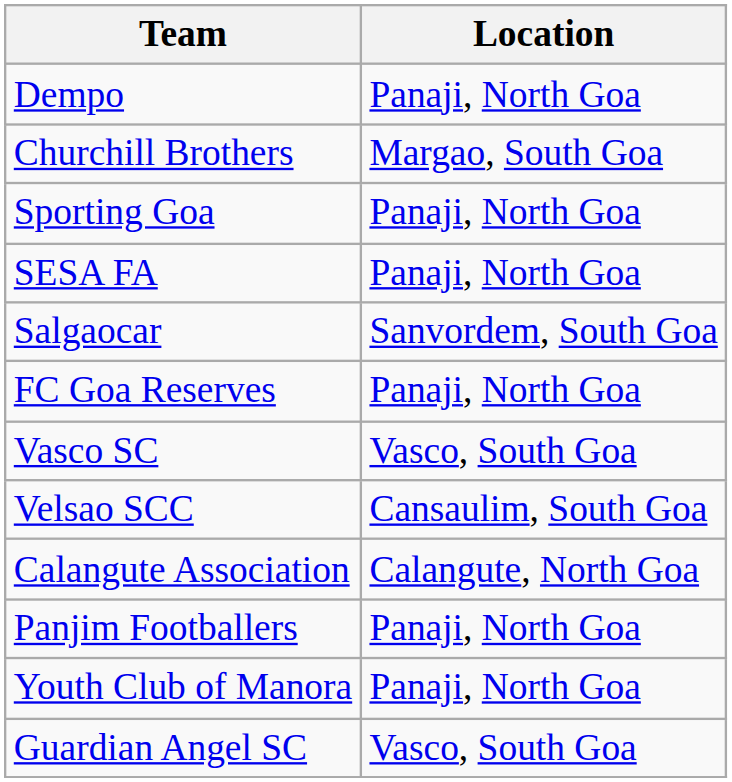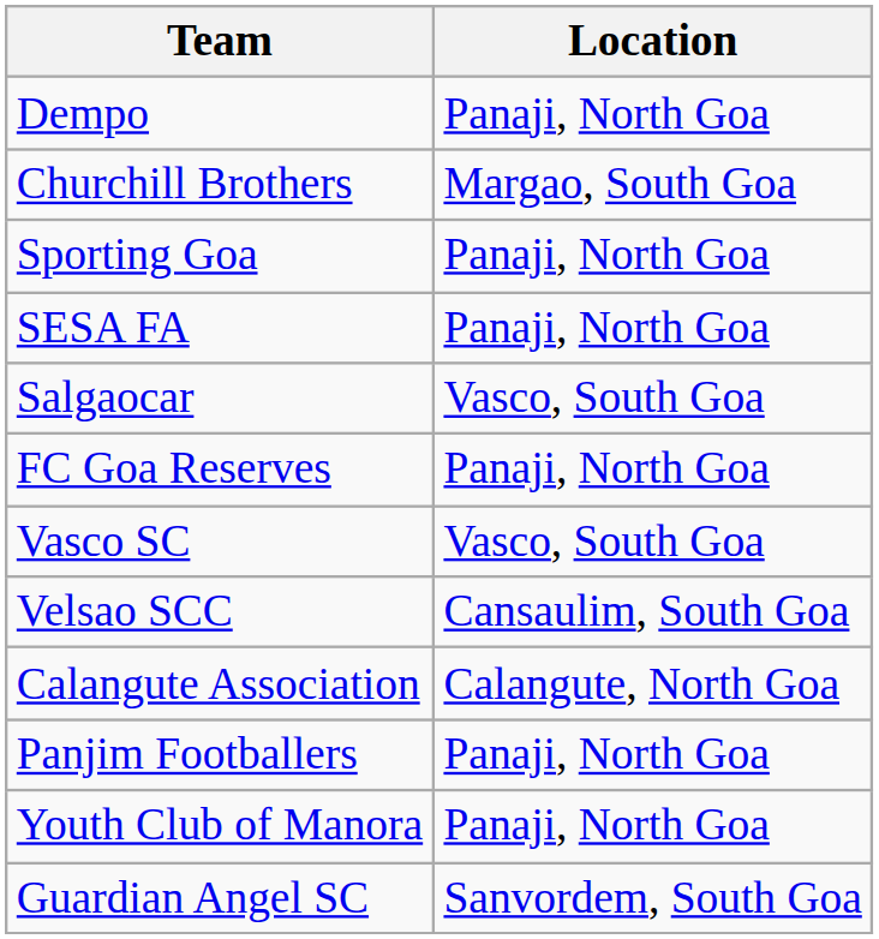 <table class="wikitable sortable">
 <tr>
 <th>Team</th>
 <th>Location</th>
 </tr>
 <tr>
 <td><a href='#'>Dempo</a></td>
 <td><a href='#'>Panaji</a>, <a href='#'>North Goa</a></td>
 </tr>
 <tr>
 <td><a href='#'>Churchill Brothers</a></td>
 <td><a href='#'>Margao</a>, <a href='#'>South Goa</a></td>
 </tr>
 <tr>
 <td><a href='#'>Sporting Goa</a></td>
 <td><a href='#'>Panaji</a>, <a href='#'>North Goa</a></td>
 </tr>
 <tr>
 <td><a href='#'>SESA FA</a></td>
 <td><a href='#'>Panaji</a>, <a href='#'>North Goa</a></td>
 </tr>
 <tr>
 <td><a href='#'>Salgaocar</a></td>
-<td><a href='#'>Sanvordem</a>, <a href='#'>South Goa</a></td>
+<td><a href='#'>Vasco</a>, <a href='#'>South Goa</a></td>
 </tr>
 <tr>
 <td><a href='#'>FC Goa Reserves</a></td>
 <td><a href='#'>Panaji</a>, <a href='#'>North Goa</a></td>
 </tr>
 <tr>
 <td><a href='#'>Vasco SC</a></td>
 <td><a href='#'>Vasco</a>, <a href='#'>South Goa</a></td>
 </tr>
 <tr>
 <td><a href='#'>Velsao SCC</a></td>
 <td><a href='#'>Cansaulim</a>, <a href='#'>South Goa</a></td>
 </tr>
 <tr>
 <td><a href='#'>Calangute Association</a></td>
 <td><a href='#'>Calangute</a>, <a href='#'>North Goa</a></td>
 </tr>
 <tr>
 <td><a href='#'>Panjim Footballers</a></td>
 <td><a href='#'>Panaji</a>, <a href='#'>North Goa</a></td>
 </tr>
 <tr>
 <td><a href='#'>Youth Club of Manora</a></td>
 <td><a href='#'>Panaji</a>, <a href='#'>North Goa</a></td>
 </tr>
 <tr>
 <td><a href='#'>Guardian Angel SC</a></td>
-<td><a href='#'>Vasco</a>, <a href='#'>South Goa</a></td>
+<td><a href='#'>Sanvordem</a>, <a href='#'>South Goa</a></td>
 </tr>
 <tr>
 </tr>
 </table>
